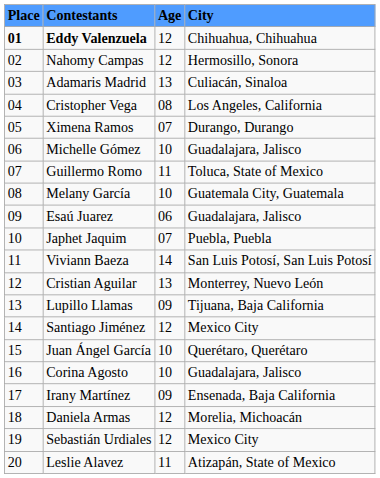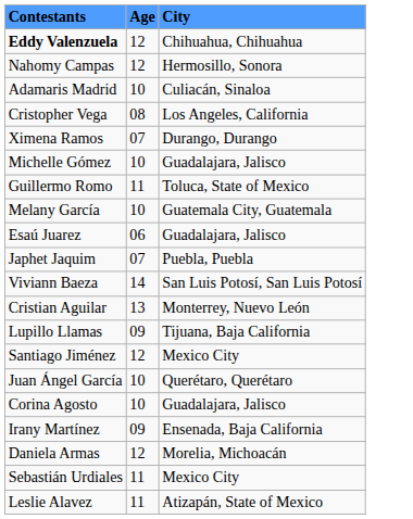 <table class="wikitable">
 <tr style="background:#4F9CFF; color:Black;">
-<td><strong>Place</strong></td>
 <td><strong>Contestants</strong></td>
 <td><strong>Age</strong></td>
 <td><strong>City</strong></td>
 </tr>
 <tr>
-<td><strong>01</strong></td>
 <td><strong>Eddy Valenzuela</strong></td>
 <td>12</td>
 <td>Chihuahua, Chihuahua</td>
 </tr>
 <tr>
-<td>02</td>
 <td>Nahomy Campas</td>
 <td>12</td>
 <td>Hermosillo, Sonora</td>
 </tr>
 <tr>
-<td>03</td>
 <td>Adamaris Madrid</td>
-<td>13</td>
+<td>10</td>
 <td>Culiacán, Sinaloa</td>
 </tr>
 <tr>
-<td>04</td>
 <td>Cristopher Vega</td>
 <td>08</td>
 <td>Los Angeles, California</td>
 </tr>
 <tr>
-<td>05</td>
 <td>Ximena Ramos</td>
 <td>07</td>
 <td>Durango, Durango</td>
 </tr>
 <tr>
-<td>06</td>
 <td>Michelle Gómez</td>
 <td>10</td>
 <td>Guadalajara, Jalisco</td>
 </tr>
 <tr>
-<td>07</td>
 <td>Guillermo Romo</td>
 <td>11</td>
 <td>Toluca, State of Mexico</td>
 </tr>
 <tr>
-<td>08</td>
 <td>Melany García</td>
 <td>10</td>
 <td>Guatemala City, Guatemala</td>
 </tr>
 <tr>
-<td>09</td>
 <td>Esaú Juarez</td>
 <td>06</td>
 <td>Guadalajara, Jalisco</td>
 </tr>
 <tr>
-<td>10</td>
 <td>Japhet Jaquim</td>
 <td>07</td>
 <td>Puebla, Puebla</td>
 </tr>
 <tr>
-<td>11</td>
 <td>Viviann Baeza</td>
 <td>14</td>
 <td>San Luis Potosí, San Luis Potosí</td>
 </tr>
 <tr>
-<td>12</td>
 <td>Cristian Aguilar</td>
 <td>13</td>
 <td>Monterrey, Nuevo León</td>
 </tr>
 <tr>
-<td>13</td>
 <td>Lupillo Llamas</td>
 <td>09</td>
 <td>Tijuana, Baja California</td>
 </tr>
 <tr>
-<td>14</td>
 <td>Santiago Jiménez</td>
 <td>12</td>
 <td>Mexico City</td>
 </tr>
 <tr>
-<td>15</td>
 <td>Juan Ángel García</td>
 <td>10</td>
 <td>Querétaro, Querétaro</td>
 </tr>
 <tr>
-<td>16</td>
 <td>Corina Agosto</td>
 <td>10</td>
 <td>Guadalajara, Jalisco</td>
 </tr>
 <tr>
-<td>17</td>
 <td>Irany Martínez</td>
 <td>09</td>
 <td>Ensenada, Baja California</td>
 </tr>
 <tr>
-<td>18</td>
 <td>Daniela Armas</td>
 <td>12</td>
 <td>Morelia, Michoacán</td>
 </tr>
 <tr>
-<td>19</td>
 <td>Sebastián Urdiales</td>
-<td>12</td>
+<td>11</td>
 <td>Mexico City</td>
 </tr>
 <tr>
-<td>20</td>
 <td>Leslie Alavez</td>
 <td>11</td>
 <td>Atizapán, State of Mexico</td>
 </tr>
 </table>
